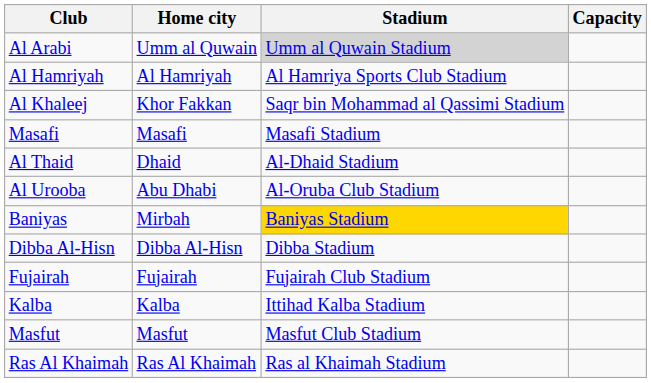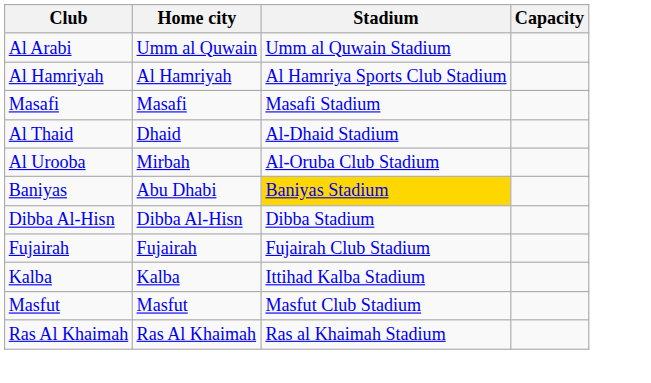 <table class="wikitable sortable" style="text-align: left;">
 <tr>
 <th>Club</th>
 <th>Home city</th>
 <th>Stadium</th>
 <th>Capacity</th>
 </tr>
 <tr>
 <td><a href='#'>Al Arabi</a></td>
 <td><a href='#'>Umm al Quwain</a></td>
-<td style="background: lightgrey;"><a href='#'>Umm al Quwain Stadium</a></td>
+<td><a href='#'>Umm al Quwain Stadium</a></td>
 <td style="text-align:center;"></td>
 </tr>
 <tr>
 <td><a href='#'>Al Hamriyah</a></td>
 <td><a href='#'>Al Hamriyah</a></td>
 <td><a href='#'>Al Hamriya Sports Club Stadium</a></td>
-<td style="text-align:center;"></td>
-</tr>
-<tr>
-<td><a href='#'>Al Khaleej</a></td>
-<td><a href='#'>Khor Fakkan</a></td>
-<td><a href='#'>Saqr bin Mohammad al Qassimi Stadium</a></td>
 <td style="text-align:center;"></td>
 </tr>
 <tr>
 <td><a href='#'>Masafi</a></td>
 <td><a href='#'>Masafi</a></td>
 <td><a href='#'>Masafi Stadium</a></td>
 <td style="text-align:center;"></td>
 </tr>
 <tr>
 <td><a href='#'>Al Thaid</a></td>
 <td><a href='#'>Dhaid</a></td>
 <td><a href='#'>Al-Dhaid Stadium</a></td>
 <td style="text-align:center;"></td>
 </tr>
 <tr>
 <td><a href='#'>Al Urooba</a></td>
-<td><a href='#'>Abu Dhabi</a></td>
+<td><a href='#'>Mirbah</a></td>
 <td><a href='#'>Al-Oruba Club Stadium</a></td>
 <td style="text-align:center;"></td>
 </tr>
 <tr>
 <td><a href='#'>Baniyas</a></td>
-<td><a href='#'>Mirbah</a></td>
+<td><a href='#'>Abu Dhabi</a></td>
 <td style="background: gold;"><a href='#'>Baniyas Stadium</a></td>
 <td style="text-align:center;"></td>
 </tr>
 <tr>
 <td><a href='#'>Dibba Al-Hisn</a></td>
 <td><a href='#'>Dibba Al-Hisn</a></td>
 <td><a href='#'>Dibba Stadium</a></td>
 <td style="text-align:center;"></td>
 </tr>
 <tr>
 <td><a href='#'>Fujairah</a></td>
 <td><a href='#'>Fujairah</a></td>
 <td><a href='#'>Fujairah Club Stadium</a></td>
 <td style="text-align:center;"></td>
 </tr>
 <tr>
 <td><a href='#'>Kalba</a></td>
 <td><a href='#'>Kalba</a></td>
 <td><a href='#'>Ittihad Kalba Stadium</a></td>
 <td style="text-align:center;"></td>
 </tr>
 <tr>
 <td><a href='#'>Masfut</a></td>
 <td><a href='#'>Masfut</a></td>
 <td><a href='#'>Masfut Club Stadium</a></td>
 <td style="text-align:center;"></td>
 </tr>
 <tr>
 <td><a href='#'>Ras Al Khaimah</a></td>
 <td><a href='#'>Ras Al Khaimah</a></td>
 <td><a href='#'>Ras al Khaimah Stadium</a></td>
 <td style="text-align:center;"></td>
 </tr>
 </table>
